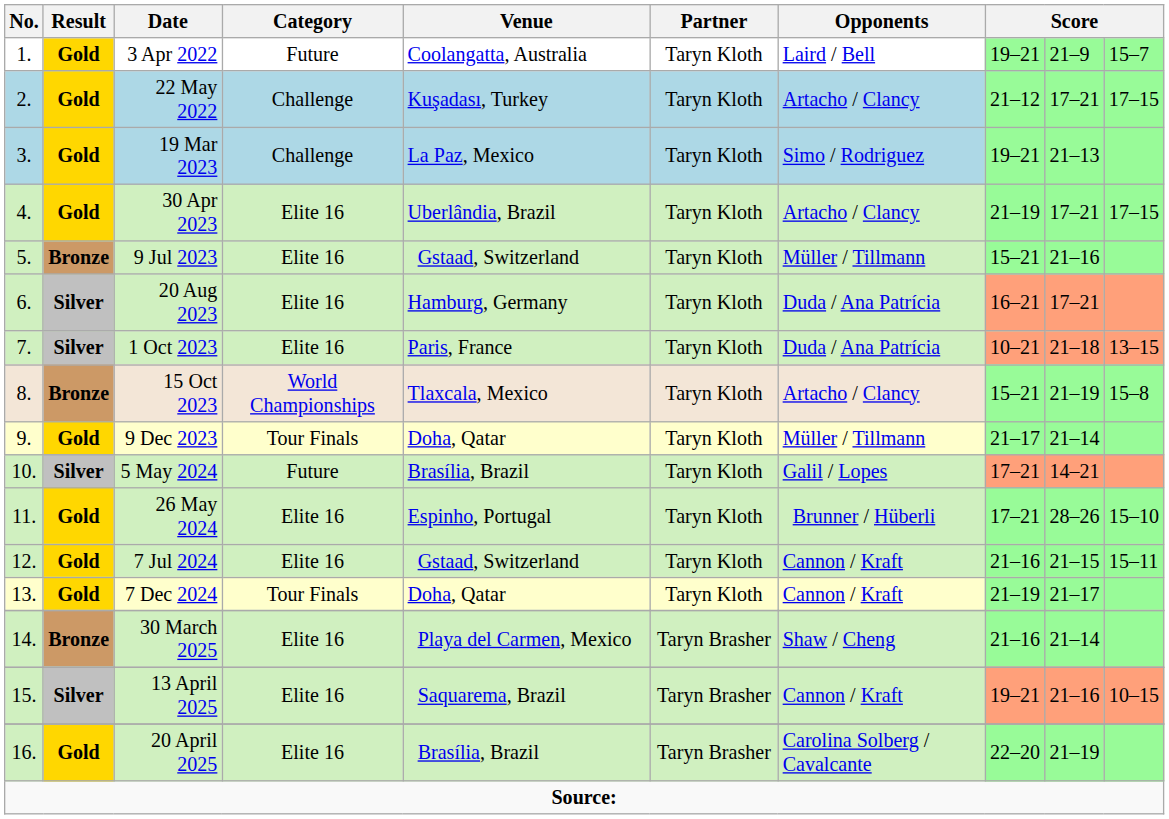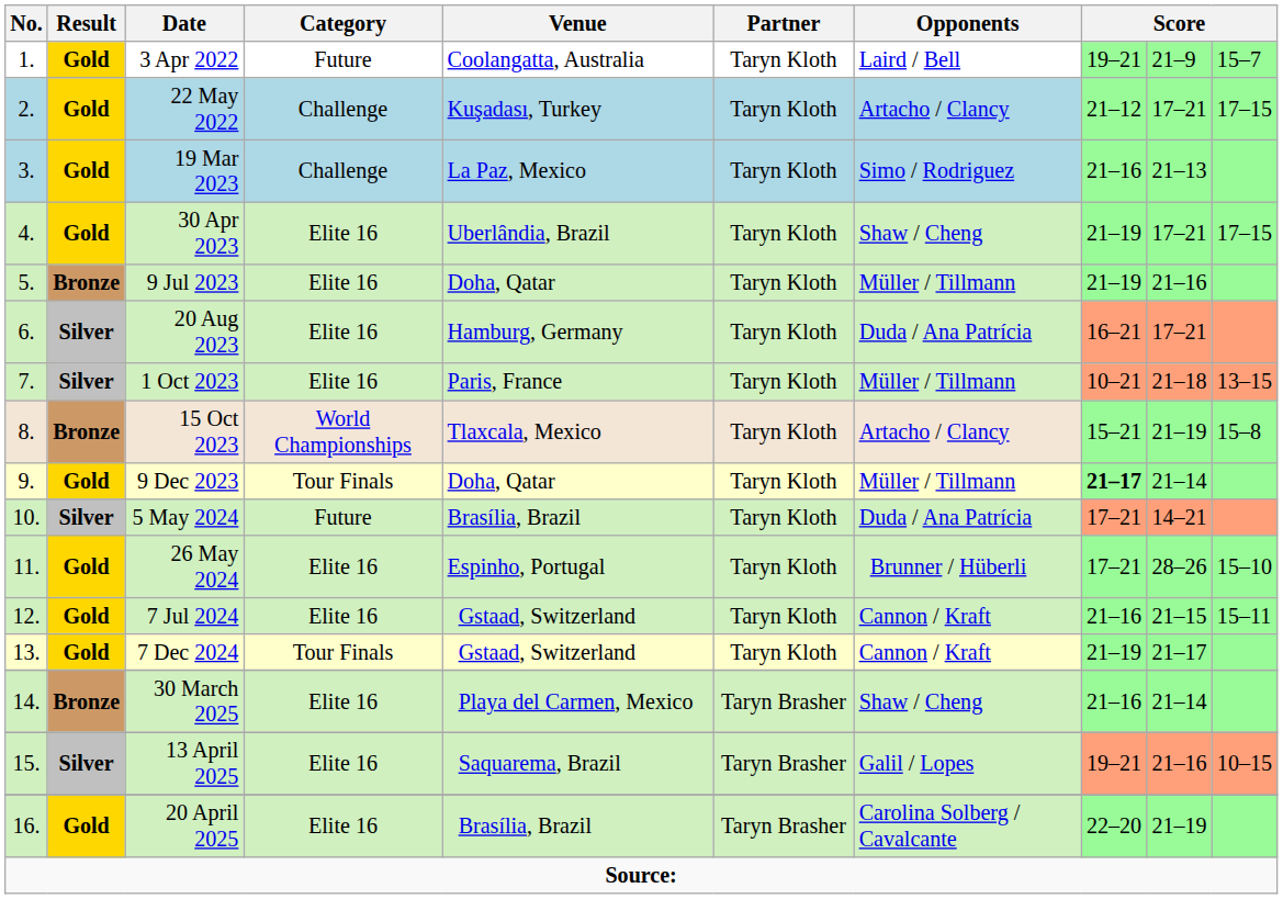 <table class="sortable wikitable" style=font-size:95%>
 <tr>
 <th>No.</th>
 <th>Result</th>
 <th width="75">Date</th>
 <th width="130">Category</th>
 <th width="180">Venue</th>
 <th width="90">Partner</th>
 <th width="150">Opponents</th>
 <th colspan="3">Score</th>
 </tr>
 <tr bgcolor=#ffffff>
 <td align=center>1.</td>
 <td align=center style="background:gold;"><strong>Gold</strong></td>
 <td align=right>3 Apr <a href='#'>2022</a></td>
 <td align=center>Future</td>
 <td> <a href='#'>Coolangatta</a>, Australia</td>
 <td align=center>Taryn Kloth</td>
 <td> <a href='#'>Laird</a> / <a href='#'>Bell</a></td>
 <td bgcolor=98FB98>19–21</td>
 <td bgcolor=98FB98>21–9</td>
 <td bgcolor=98FB98>15–7</td>
 </tr>
 <tr bgcolor=lightblue>
 <td align=center>2.</td>
 <td align=center style="background:gold;"><strong>Gold</strong></td>
 <td align=right>22 May <a href='#'>2022</a></td>
 <td align=center>Challenge</td>
 <td> <a href='#'>Kuşadası</a>, Turkey</td>
 <td align=center>Taryn Kloth</td>
 <td> <a href='#'>Artacho</a> / <a href='#'>Clancy</a></td>
 <td bgcolor=98FB98>21–12</td>
 <td bgcolor=98FB98>17–21</td>
 <td bgcolor=98FB98>17–15</td>
 </tr>
 <tr bgcolor=lightblue>
 <td align=center>3.</td>
 <td align=center style="background:gold;"><strong>Gold</strong></td>
 <td align=right>19 Mar <a href='#'>2023</a></td>
 <td align=center>Challenge</td>
 <td> <a href='#'>La Paz</a>, Mexico</td>
 <td align=center>Taryn Kloth</td>
 <td> <a href='#'>Simo</a> / <a href='#'>Rodriguez</a></td>
-<td bgcolor=98FB98>19–21</td>
+<td bgcolor=98FB98>21–16</td>
 <td bgcolor=98FB98>21–13</td>
 <td bgcolor=98FB98></td>
 </tr>
 <tr bgcolor=#d0f0c0>
 <td align=center>4.</td>
 <td align=center style="background:gold;"><strong>Gold</strong></td>
 <td align=right>30 Apr <a href='#'>2023</a></td>
 <td align=center>Elite 16</td>
 <td> <a href='#'>Uberlândia</a>, Brazil</td>
 <td align=center>Taryn Kloth</td>
-<td> <a href='#'>Artacho</a> / <a href='#'>Clancy</a></td>
+<td> <a href='#'>Shaw</a> / <a href='#'>Cheng</a></td>
 <td bgcolor=98FB98>21–19</td>
 <td bgcolor=98FB98>17–21</td>
 <td bgcolor=98FB98>17–15</td>
 </tr>
 <tr bgcolor=#d0f0c0>
 <td align=center>5.</td>
 <td align=center style="background:#cc9966;"><strong>Bronze</strong></td>
 <td align=right>9 Jul <a href='#'>2023</a></td>
 <td align=center>Elite 16</td>
-<td>  <a href='#'>Gstaad</a>, Switzerland</td>
+<td> <a href='#'>Doha</a>, Qatar</td>
 <td align=center>Taryn Kloth</td>
 <td> <a href='#'>Müller</a> / <a href='#'>Tillmann</a></td>
-<td bgcolor=98FB98>15–21</td>
+<td bgcolor=98FB98>21–19</td>
 <td bgcolor=98FB98>21–16</td>
 <td bgcolor=98FB98></td>
 </tr>
 <tr bgcolor=#d0f0c0>
 <td align=center>6.</td>
 <td align=center style="background:silver;"><strong>Silver</strong></td>
 <td align=right>20 Aug <a href='#'>2023</a></td>
 <td align=center>Elite 16</td>
 <td> <a href='#'>Hamburg</a>, Germany</td>
 <td align=center>Taryn Kloth</td>
 <td> <a href='#'>Duda</a> / <a href='#'>Ana Patrícia</a></td>
 <td style="background:#ffa07a;">16–21</td>
 <td style="background:#ffa07a;">17–21</td>
 <td style="background:#ffa07a;"></td>
 </tr>
 <tr bgcolor=#d0f0c0>
 <td align=center>7.</td>
 <td align=center style="background:silver;"><strong>Silver</strong></td>
 <td align=right>1 Oct <a href='#'>2023</a></td>
 <td align=center>Elite 16</td>
 <td> <a href='#'>Paris</a>, France</td>
 <td align=center>Taryn Kloth</td>
-<td> <a href='#'>Duda</a> / <a href='#'>Ana Patrícia</a></td>
+<td> <a href='#'>Müller</a> / <a href='#'>Tillmann</a></td>
 <td style="background:#ffa07a;">10–21</td>
 <td style="background:#ffa07a;">21–18</td>
 <td style="background:#ffa07a;">13–15</td>
 </tr>
 <tr bgcolor=#f3e6d7>
 <td align=center>8.</td>
 <td align=center style="background:#cc9966;"><strong>Bronze</strong></td>
 <td align=right>15 Oct <a href='#'>2023</a></td>
 <td align=center><a href='#'>World Championships</a></td>
 <td> <a href='#'>Tlaxcala</a>, Mexico</td>
 <td align=center>Taryn Kloth</td>
 <td> <a href='#'>Artacho</a> / <a href='#'>Clancy</a></td>
 <td bgcolor=98FB98>15–21</td>
 <td bgcolor=98FB98>21–19</td>
 <td bgcolor=98FB98>15–8</td>
 </tr>
 <tr bgcolor=#ffffcc>
 <td align=center>9.</td>
 <td align=center style="background:gold;"><strong>Gold</strong></td>
 <td align=right>9 Dec <a href='#'>2023</a></td>
 <td align=center>Tour Finals</td>
 <td> <a href='#'>Doha</a>, Qatar</td>
 <td align=center>Taryn Kloth</td>
 <td> <a href='#'>Müller</a> / <a href='#'>Tillmann</a></td>
-<td bgcolor=98FB98>21–17</td>
+<td bgcolor=98FB98><strong>21–17</strong></td>
 <td bgcolor=98FB98>21–14</td>
 <td bgcolor=98FB98></td>
 </tr>
 <tr bgcolor=#d0f0c0>
 <td align=center>10.</td>
 <td align=center style="background:silver;"><strong>Silver</strong></td>
 <td align=right>5 May <a href='#'>2024</a></td>
 <td align=center>Future</td>
 <td> <a href='#'>Brasília</a>, Brazil</td>
 <td align=center>Taryn Kloth</td>
-<td> <a href='#'>Galil</a> / <a href='#'>Lopes</a></td>
+<td> <a href='#'>Duda</a> / <a href='#'>Ana Patrícia</a></td>
 <td style="background:#ffa07a;">17–21</td>
 <td style="background:#ffa07a;">14–21</td>
 <td style="background:#ffa07a;"></td>
 </tr>
 <tr bgcolor=#d0f0c0>
 <td align=center>11.</td>
 <td align=center style="background:gold;"><strong>Gold</strong></td>
 <td align=right>26 May <a href='#'>2024</a></td>
 <td align=center>Elite 16</td>
 <td> <a href='#'>Espinho</a>, Portugal</td>
 <td align=center>Taryn Kloth</td>
 <td>  <a href='#'>Brunner</a> / <a href='#'>Hüberli</a></td>
 <td bgcolor=98FB98>17–21</td>
 <td bgcolor=98FB98>28–26</td>
 <td bgcolor=98FB98>15–10</td>
 </tr>
 <tr bgcolor=#d0f0c0>
 <td align=center>12.</td>
 <td align=center style="background:gold;"><strong>Gold</strong></td>
 <td align=right>7 Jul <a href='#'>2024</a></td>
 <td align=center>Elite 16</td>
 <td>  <a href='#'>Gstaad</a>, Switzerland</td>
 <td align=center>Taryn Kloth</td>
 <td> <a href='#'>Cannon</a> / <a href='#'>Kraft</a></td>
 <td bgcolor=98FB98>21–16</td>
 <td bgcolor=98FB98>21–15</td>
 <td bgcolor=98FB98>15–11</td>
 </tr>
 <tr bgcolor=#ffffcc>
 <td align=center>13.</td>
 <td align=center style="background:gold;"><strong>Gold</strong></td>
 <td align=right>7 Dec <a href='#'>2024</a></td>
 <td align=center>Tour Finals</td>
-<td> <a href='#'>Doha</a>, Qatar</td>
+<td>  <a href='#'>Gstaad</a>, Switzerland</td>
 <td align=center>Taryn Kloth</td>
 <td> <a href='#'>Cannon</a> / <a href='#'>Kraft</a></td>
 <td bgcolor=98FB98>21–19</td>
 <td bgcolor=98FB98>21–17</td>
 <td bgcolor=98FB98></td>
 </tr>
 <tr>
 </tr>
 <tr bgcolor=#d0f0c0>
 <td align=center>14.</td>
 <td align=center style="background:#cc9966;"><strong>Bronze</strong></td>
 <td align=right>30 March <a href='#'>2025</a></td>
 <td align=center>Elite 16</td>
 <td>  <a href='#'>Playa del Carmen</a>, Mexico</td>
 <td align=center>Taryn Brasher</td>
 <td> <a href='#'>Shaw</a> / <a href='#'>Cheng</a></td>
 <td bgcolor=98FB98>21–16</td>
 <td bgcolor=98FB98>21–14</td>
 <td bgcolor=98FB98></td>
 </tr>
 <tr>
 </tr>
 <tr bgcolor=#d0f0c0>
 <td align=center>15.</td>
 <td align=center style="background:silver;"><strong>Silver</strong></td>
 <td align=right>13 April <a href='#'>2025</a></td>
 <td align=center>Elite 16</td>
 <td>  <a href='#'>Saquarema</a>, Brazil</td>
 <td align=center>Taryn Brasher</td>
-<td> <a href='#'>Cannon</a> / <a href='#'>Kraft</a></td>
+<td> <a href='#'>Galil</a> / <a href='#'>Lopes</a></td>
 <td style="background:#ffa07a;">19–21</td>
 <td style="background:#ffa07a;">21–16</td>
 <td style="background:#ffa07a;">10–15</td>
 </tr>
 <tr>
 </tr>
 <tr bgcolor=#d0f0c0>
 <td align=center>16.</td>
 <td align=center style="background:gold;"><strong>Gold</strong></td>
 <td align=right>20 April <a href='#'>2025</a></td>
 <td align=center>Elite 16</td>
 <td>  <a href='#'>Brasília</a>, Brazil</td>
 <td align=center>Taryn Brasher</td>
 <td> <a href='#'>Carolina Solberg</a> / <a href='#'>Cavalcante</a></td>
 <td bgcolor=98FB98>22–20</td>
 <td bgcolor=98FB98>21–19</td>
 <td bgcolor=98FB98></td>
 </tr>
 <tr>
 <td align=center colspan ="10"><strong>Source:</strong> </td>
 </tr>
 </table>
